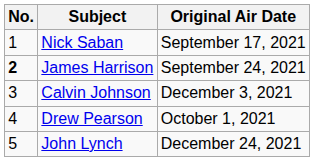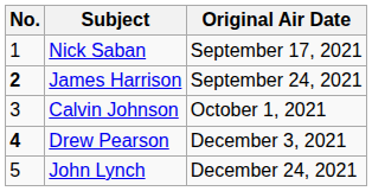 <table class=wikitable>
 <tr>
 <th>No.</th>
 <th>Subject</th>
 <th>Original Air Date</th>
 </tr>
 <tr>
 <td>1</td>
 <td><a href='#'>Nick Saban</a></td>
 <td>September 17, 2021</td>
 </tr>
 <tr>
 <td><strong>2</strong></td>
 <td><a href='#'>James Harrison</a></td>
 <td>September 24, 2021</td>
 </tr>
 <tr>
 <td>3</td>
 <td><a href='#'>Calvin Johnson</a></td>
-<td>December 3, 2021</td>
+<td>October 1, 2021</td>
 </tr>
 <tr>
-<td>4</td>
+<td><strong>4</strong></td>
 <td><a href='#'>Drew Pearson</a></td>
-<td>October 1, 2021</td>
+<td>December 3, 2021</td>
 </tr>
 <tr>
 <td>5</td>
 <td><a href='#'>John Lynch</a></td>
 <td>December 24, 2021</td>
 </tr>
 </table>
